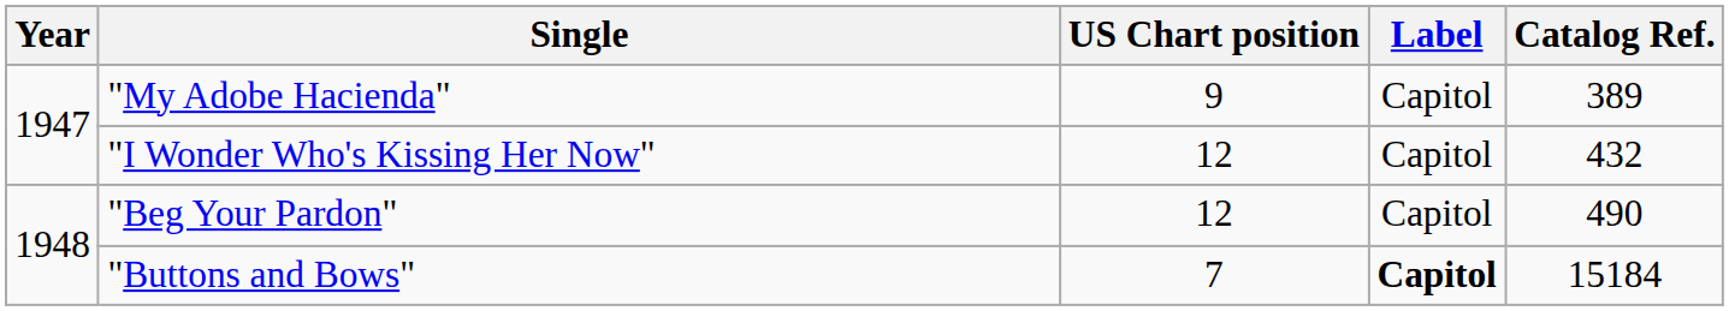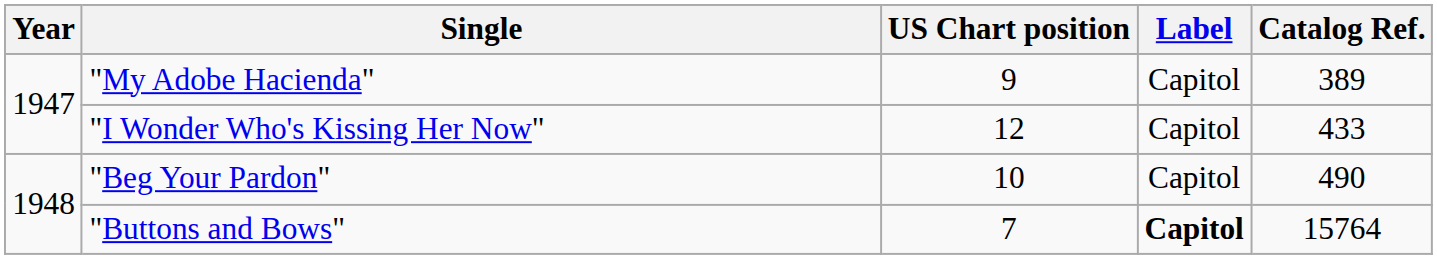 <table class="wikitable" style="text-align:center;">
 <tr>
 <th>Year</th>
 <th style="width:400px;">Single</th>
 <th>US Chart position</th>
 <th><a href='#'>Label</a></th>
 <th>Catalog Ref.</th>
 </tr>
 <tr>
 <td rowspan="2">1947</td>
 <td style="text-align:left;">"<a href='#'>My Adobe Hacienda</a>"</td>
 <td>9</td>
 <td>Capitol</td>
 <td>389</td>
 </tr>
 <tr>
 <td style="text-align:left;">"<a href='#'>I Wonder Who's Kissing Her Now</a>"</td>
 <td>12</td>
 <td>Capitol</td>
-<td>432</td>
+<td>433</td>
 </tr>
 <tr>
 <td rowspan="2">1948</td>
 <td style="text-align:left;">"<a href='#'>Beg Your Pardon</a>"</td>
-<td>12</td>
+<td>10</td>
 <td>Capitol</td>
 <td>490</td>
 </tr>
 <tr>
 <td style="text-align:left;">"<a href='#'>Buttons and Bows</a>"</td>
 <td>7</td>
 <td><strong>Capitol</strong></td>
-<td>15184</td>
+<td>15764</td>
 </tr>
 </table>
